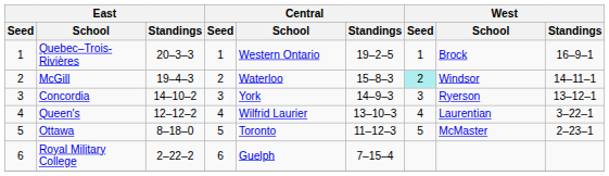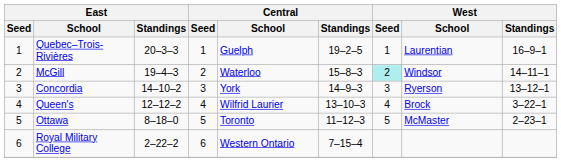 <table class="wikitable">
 <tr>
 <th colspan=3>East</th>
 <th colspan=3>Central</th>
 <th colspan=3>West</th>
 </tr>
 <tr>
 <th>Seed</th>
 <th style="width:150px">School</th>
 <th>Standings</th>
 <th>Seed</th>
 <th style="width:150px">School</th>
 <th>Standings</th>
 <th>Seed</th>
 <th style="width:150px">School</th>
 <th>Standings</th>
 </tr>
 <tr>
 <td align=center>1</td>
 <td><a href='#'>Quebec–Trois-Rivières</a></td>
 <td align=center>20–3–3</td>
 <td align=center>1</td>
-<td><a href='#'>Western Ontario</a></td>
+<td><a href='#'>Guelph</a></td>
 <td align=center>19–2–5</td>
 <td align=center>1</td>
-<td><a href='#'>Brock</a></td>
+<td><a href='#'>Laurentian</a></td>
 <td align=center>16–9–1</td>
 </tr>
 <tr>
 <td align=center>2</td>
 <td><a href='#'>McGill</a></td>
 <td align=center>19–4–3</td>
 <td align=center>2</td>
 <td><a href='#'>Waterloo</a></td>
 <td align=center>15–8–3</td>
 <td align=center style="background: paleturquoise;">2</td>
 <td><a href='#'>Windsor</a></td>
 <td align=center>14–11–1</td>
 </tr>
 <tr>
 <td align=center>3</td>
 <td><a href='#'>Concordia</a></td>
 <td align=center>14–10–2</td>
 <td align=center>3</td>
 <td><a href='#'>York</a></td>
 <td align=center>14–9–3</td>
 <td align=center>3</td>
 <td><a href='#'>Ryerson</a></td>
 <td align=center>13–12–1</td>
 </tr>
 <tr>
 <td align=center>4</td>
 <td><a href='#'>Queen's</a></td>
 <td align=center>12–12–2</td>
 <td align=center>4</td>
 <td><a href='#'>Wilfrid Laurier</a></td>
 <td align=center>13–10–3</td>
 <td align=center>4</td>
-<td><a href='#'>Laurentian</a></td>
+<td><a href='#'>Brock</a></td>
 <td align=center>3–22–1</td>
 </tr>
 <tr>
 <td align=center>5</td>
 <td><a href='#'>Ottawa</a></td>
 <td align=center>8–18–0</td>
 <td align=center>5</td>
 <td><a href='#'>Toronto</a></td>
 <td align=center>11–12–3</td>
 <td align=center>5</td>
 <td><a href='#'>McMaster</a></td>
 <td align=center>2–23–1</td>
 </tr>
 <tr>
 <td align=center>6</td>
 <td><a href='#'>Royal Military College</a></td>
 <td align=center>2–22–2</td>
 <td align=center>6</td>
-<td><a href='#'>Guelph</a></td>
+<td><a href='#'>Western Ontario</a></td>
 <td align=center>7–15–4</td>
 <td></td>
 <td></td>
 <td></td>
 </tr>
 <tr>
 </tr>
 </table>
